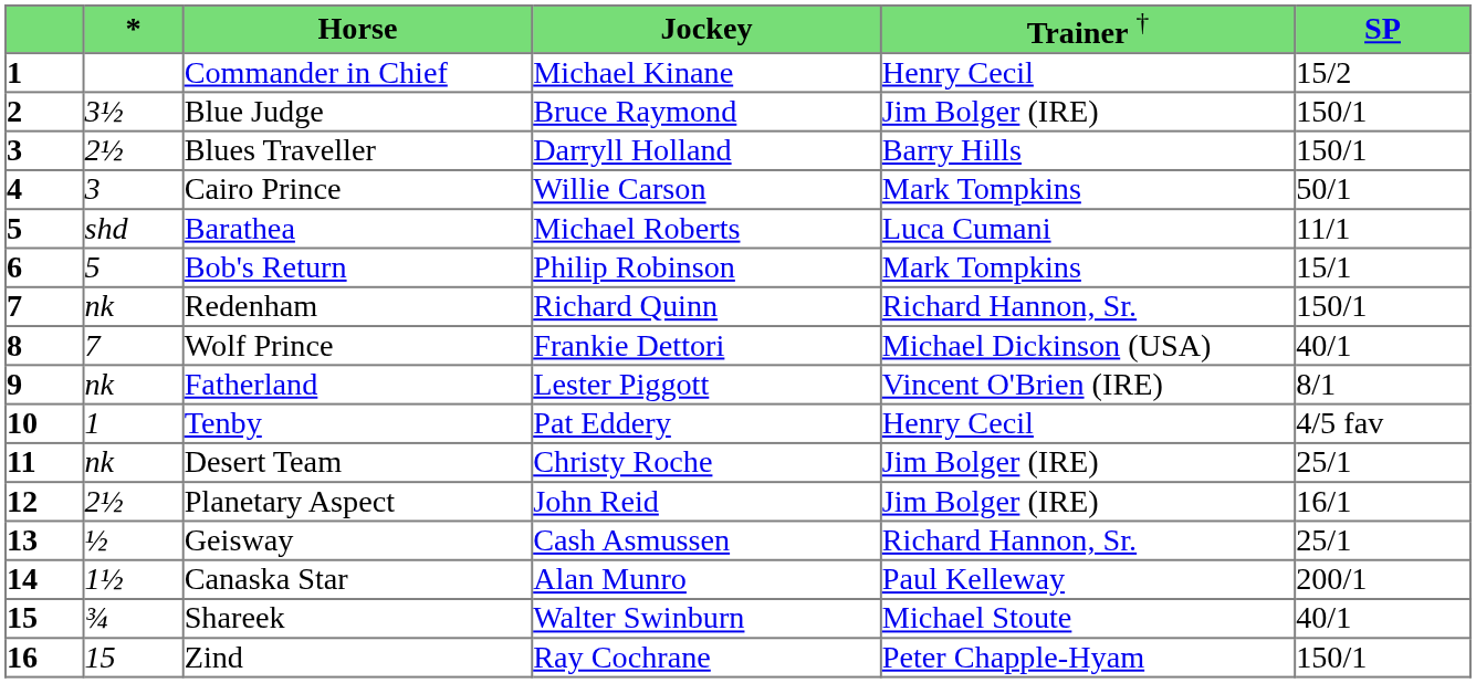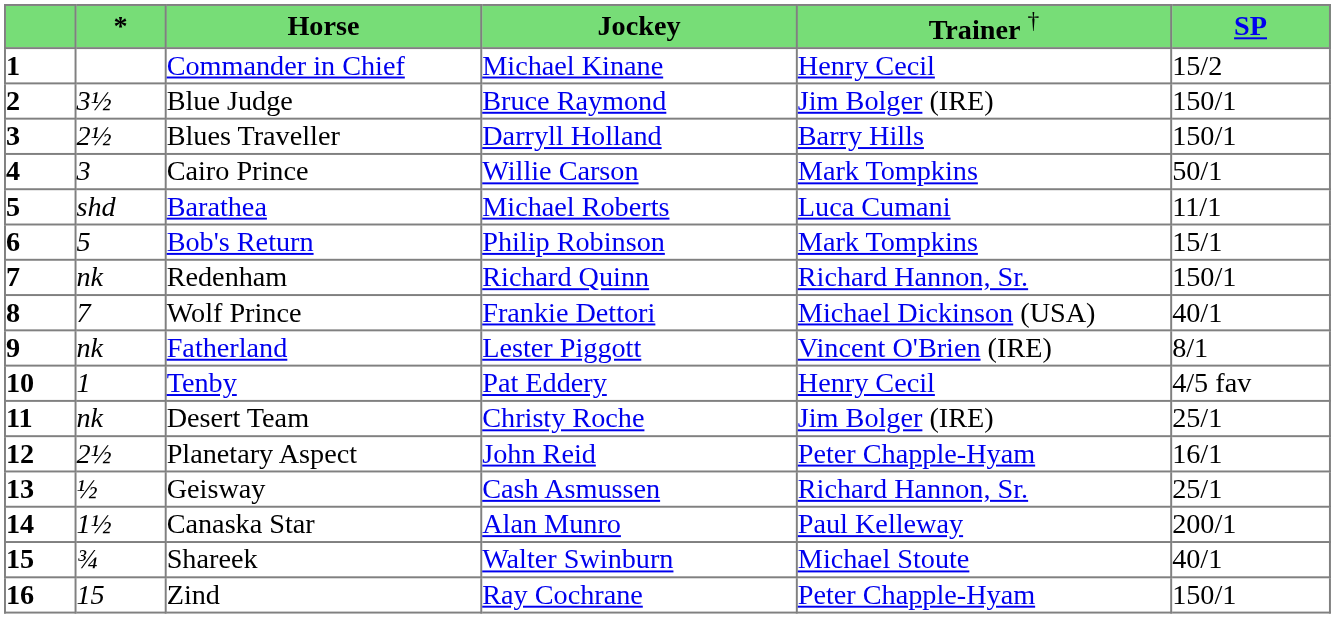 <table border="1" cellpadding="0" style="border-collapse: collapse; font-size:90%">
 <tr bgcolor="#77dd77" align="center">
 <td width="35px"></td>
 <td width="45px"><strong>*</strong></td>
 <td width="160px"><strong>Horse</strong></td>
 <td width="160px"><strong>Jockey</strong></td>
 <td width="190px"><strong>Trainer</strong> <sup>†</sup></td>
 <td width="80px"><strong><a href='#'>SP</a></strong></td>
 </tr>
 <tr>
 <td><strong>1</strong></td>
 <td></td>
 <td><a href='#'>Commander in Chief</a></td>
 <td><a href='#'>Michael Kinane</a></td>
 <td><a href='#'>Henry Cecil</a></td>
 <td>15/2</td>
 </tr>
 <tr>
 <td><strong>2</strong></td>
 <td><em>3½</em></td>
 <td>Blue Judge</td>
 <td><a href='#'>Bruce Raymond</a></td>
 <td><a href='#'>Jim Bolger</a> (IRE)</td>
 <td>150/1</td>
 </tr>
 <tr>
 <td><strong>3</strong></td>
 <td><em>2½</em></td>
 <td>Blues Traveller</td>
 <td><a href='#'>Darryll Holland</a></td>
 <td><a href='#'>Barry Hills</a></td>
 <td>150/1</td>
 </tr>
 <tr>
 <td><strong>4</strong></td>
 <td><em>3</em></td>
 <td>Cairo Prince</td>
 <td><a href='#'>Willie Carson</a></td>
 <td><a href='#'>Mark Tompkins</a></td>
 <td>50/1</td>
 </tr>
 <tr>
 <td><strong>5</strong></td>
 <td><em>shd</em></td>
 <td><a href='#'>Barathea</a></td>
 <td><a href='#'>Michael Roberts</a></td>
 <td><a href='#'>Luca Cumani</a></td>
 <td>11/1</td>
 </tr>
 <tr>
 <td><strong>6</strong></td>
 <td><em>5</em></td>
 <td><a href='#'>Bob's Return</a></td>
 <td><a href='#'>Philip Robinson</a></td>
 <td><a href='#'>Mark Tompkins</a></td>
 <td>15/1</td>
 </tr>
 <tr>
 <td><strong>7</strong></td>
 <td><em>nk</em></td>
 <td>Redenham</td>
 <td><a href='#'>Richard Quinn</a></td>
 <td><a href='#'>Richard Hannon, Sr.</a></td>
 <td>150/1</td>
 </tr>
 <tr>
 <td><strong>8</strong></td>
 <td><em>7</em></td>
 <td>Wolf Prince</td>
 <td><a href='#'>Frankie Dettori</a></td>
 <td><a href='#'>Michael Dickinson</a> (USA)</td>
 <td>40/1</td>
 </tr>
 <tr>
 <td><strong>9</strong></td>
 <td><em>nk</em></td>
 <td><a href='#'>Fatherland</a></td>
 <td><a href='#'>Lester Piggott</a></td>
 <td><a href='#'>Vincent O'Brien</a> (IRE)</td>
 <td>8/1</td>
 </tr>
 <tr>
 <td><strong>10</strong></td>
 <td><em>1</em></td>
 <td><a href='#'>Tenby</a></td>
 <td><a href='#'>Pat Eddery</a></td>
 <td><a href='#'>Henry Cecil</a></td>
 <td>4/5 fav</td>
 </tr>
 <tr>
 <td><strong>11</strong></td>
 <td><em>nk</em></td>
 <td>Desert Team</td>
 <td><a href='#'>Christy Roche</a></td>
 <td><a href='#'>Jim Bolger</a> (IRE)</td>
 <td>25/1</td>
 </tr>
 <tr>
 <td><strong>12</strong></td>
 <td><em>2½</em></td>
 <td>Planetary Aspect</td>
 <td><a href='#'>John Reid</a></td>
-<td><a href='#'>Jim Bolger</a> (IRE)</td>
+<td><a href='#'>Peter Chapple-Hyam</a></td>
 <td>16/1</td>
 </tr>
 <tr>
 <td><strong>13</strong></td>
 <td><em>½</em></td>
 <td>Geisway</td>
 <td><a href='#'>Cash Asmussen</a></td>
 <td><a href='#'>Richard Hannon, Sr.</a></td>
 <td>25/1</td>
 </tr>
 <tr>
 <td><strong>14</strong></td>
 <td><em>1½</em></td>
 <td>Canaska Star</td>
 <td><a href='#'>Alan Munro</a></td>
 <td><a href='#'>Paul Kelleway</a></td>
 <td>200/1</td>
 </tr>
 <tr>
 <td><strong>15</strong></td>
 <td><em>¾</em></td>
 <td>Shareek</td>
 <td><a href='#'>Walter Swinburn</a></td>
 <td><a href='#'>Michael Stoute</a></td>
 <td>40/1</td>
 </tr>
 <tr>
 <td><strong>16</strong></td>
 <td><em>15</em></td>
 <td>Zind</td>
 <td><a href='#'>Ray Cochrane</a></td>
 <td><a href='#'>Peter Chapple-Hyam</a></td>
 <td>150/1</td>
 </tr>
 </table>
